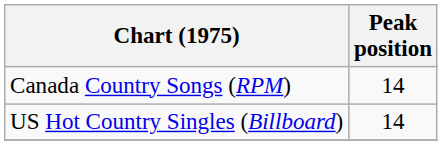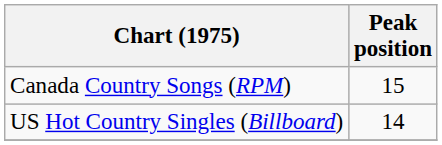 <table class="wikitable sortable">
 <tr>
 <th>Chart (1975)</th>
 <th>Peak<br>position</th>
 </tr>
 <tr>
 <td>Canada <a href='#'>Country Songs</a> (<em><a href='#'>RPM</a></em>)</td>
-<td align="center">14</td>
+<td align="center">15</td>
 </tr>
 <tr>
 <td>US <a href='#'>Hot Country Singles</a> (<em><a href='#'>Billboard</a></em>)</td>
 <td align="center">14</td>
 </tr>
 <tr>
 </tr>
 </table>
